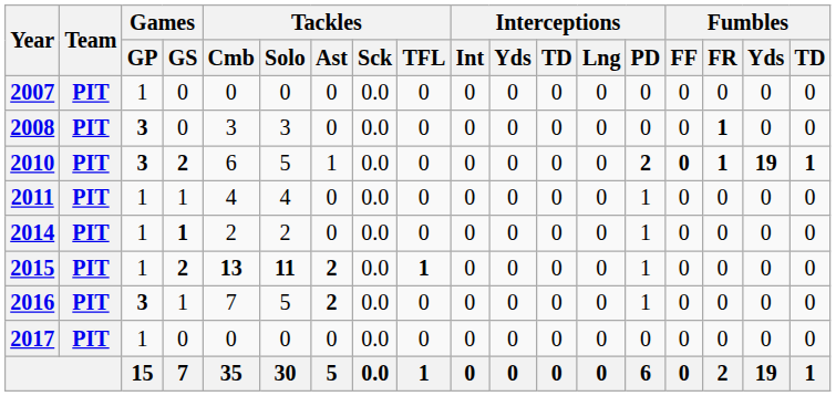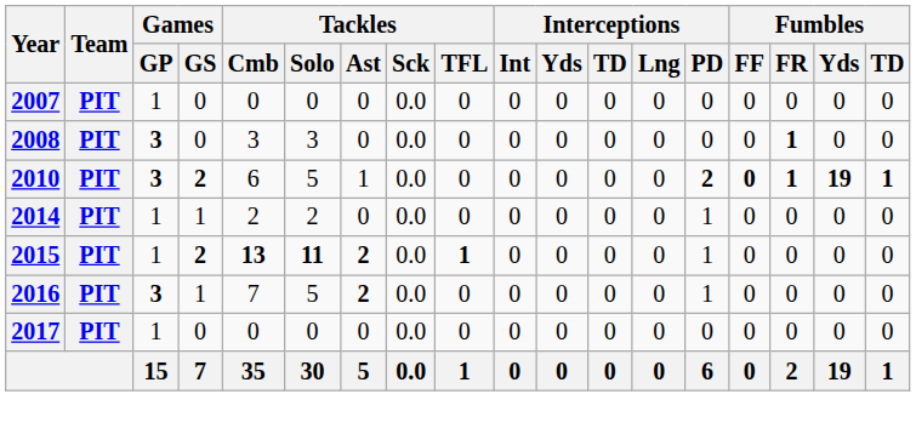 <table class="wikitable" style="text-align:center">
 <tr>
 <th rowspan="2">Year</th>
 <th rowspan="2">Team</th>
 <th colspan="2">Games</th>
 <th colspan="5">Tackles</th>
 <th colspan="5">Interceptions</th>
 <th colspan="4">Fumbles</th>
 </tr>
 <tr>
 <th>GP</th>
 <th>GS</th>
 <th>Cmb</th>
 <th>Solo</th>
 <th>Ast</th>
 <th>Sck</th>
 <th>TFL</th>
 <th>Int</th>
 <th>Yds</th>
 <th>TD</th>
 <th>Lng</th>
 <th>PD</th>
 <th>FF</th>
 <th>FR</th>
 <th>Yds</th>
 <th>TD</th>
 </tr>
 <tr>
 <th><a href='#'>2007</a></th>
 <th><a href='#'>PIT</a></th>
 <td>1</td>
 <td>0</td>
 <td>0</td>
 <td>0</td>
 <td>0</td>
 <td>0.0</td>
 <td>0</td>
 <td>0</td>
 <td>0</td>
 <td>0</td>
 <td>0</td>
 <td>0</td>
 <td>0</td>
 <td>0</td>
 <td>0</td>
 <td>0</td>
 </tr>
 <tr>
 <th><a href='#'>2008</a></th>
 <th><a href='#'>PIT</a></th>
 <td><strong>3</strong></td>
 <td>0</td>
 <td>3</td>
 <td>3</td>
 <td>0</td>
 <td>0.0</td>
 <td>0</td>
 <td>0</td>
 <td>0</td>
 <td>0</td>
 <td>0</td>
 <td>0</td>
 <td>0</td>
 <td><strong>1</strong></td>
 <td>0</td>
 <td>0</td>
 </tr>
 <tr>
 <th><a href='#'>2010</a></th>
 <th><a href='#'>PIT</a></th>
 <td><strong>3</strong></td>
 <td><strong>2</strong></td>
 <td>6</td>
 <td>5</td>
 <td>1</td>
 <td>0.0</td>
 <td>0</td>
 <td>0</td>
 <td>0</td>
 <td>0</td>
 <td>0</td>
 <td><strong>2</strong></td>
 <td><strong>0</strong></td>
 <td><strong>1</strong></td>
 <td><strong>19</strong></td>
 <td><strong>1</strong></td>
 </tr>
 <tr>
-<th><a href='#'>2011</a></th>
+<th><a href='#'>2014</a></th>
 <th><a href='#'>PIT</a></th>
 <td>1</td>
 <td>1</td>
-<td>4</td>
-<td>4</td>
-<td>0</td>
-<td>0.0</td>
-<td>0</td>
-<td>0</td>
-<td>0</td>
-<td>0</td>
-<td>0</td>
-<td>1</td>
-<td>0</td>
-<td>0</td>
-<td>0</td>
-<td>0</td>
-</tr>
-<tr>
-<th><a href='#'>2014</a></th>
-<th><a href='#'>PIT</a></th>
-<td>1</td>
-<td><strong>1</strong></td>
 <td>2</td>
 <td>2</td>
 <td>0</td>
 <td>0.0</td>
 <td>0</td>
 <td>0</td>
 <td>0</td>
 <td>0</td>
 <td>0</td>
 <td>1</td>
 <td>0</td>
 <td>0</td>
 <td>0</td>
 <td>0</td>
 </tr>
 <tr>
 <th><a href='#'>2015</a></th>
 <th><a href='#'>PIT</a></th>
 <td>1</td>
 <td><strong>2</strong></td>
 <td><strong>13</strong></td>
 <td><strong>11</strong></td>
 <td><strong>2</strong></td>
 <td>0.0</td>
 <td><strong>1</strong></td>
 <td>0</td>
 <td>0</td>
 <td>0</td>
 <td>0</td>
 <td>1</td>
 <td>0</td>
 <td>0</td>
 <td>0</td>
 <td>0</td>
 </tr>
 <tr>
 <th><a href='#'>2016</a></th>
 <th><a href='#'>PIT</a></th>
 <td><strong>3</strong></td>
 <td>1</td>
 <td>7</td>
 <td>5</td>
 <td><strong>2</strong></td>
 <td>0.0</td>
 <td>0</td>
 <td>0</td>
 <td>0</td>
 <td>0</td>
 <td>0</td>
 <td>1</td>
 <td>0</td>
 <td>0</td>
 <td>0</td>
 <td>0</td>
 </tr>
 <tr>
 <th><a href='#'>2017</a></th>
 <th><a href='#'>PIT</a></th>
 <td>1</td>
 <td>0</td>
 <td>0</td>
 <td>0</td>
 <td>0</td>
 <td>0.0</td>
 <td>0</td>
 <td>0</td>
 <td>0</td>
 <td>0</td>
 <td>0</td>
 <td>0</td>
 <td>0</td>
 <td>0</td>
 <td>0</td>
 <td>0</td>
 </tr>
 <tr>
 <th colspan="2"></th>
 <th>15</th>
 <th>7</th>
 <th>35</th>
 <th>30</th>
 <th>5</th>
 <th>0.0</th>
 <th>1</th>
 <th>0</th>
 <th>0</th>
 <th>0</th>
 <th>0</th>
 <th>6</th>
 <th>0</th>
 <th>2</th>
 <th>19</th>
 <th>1</th>
 </tr>
 </table>
